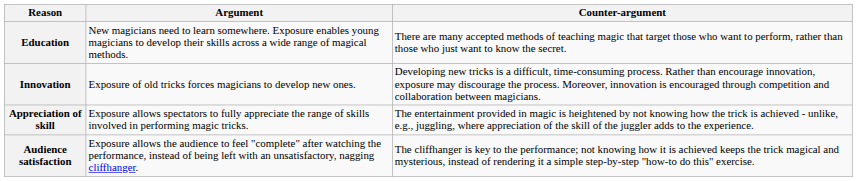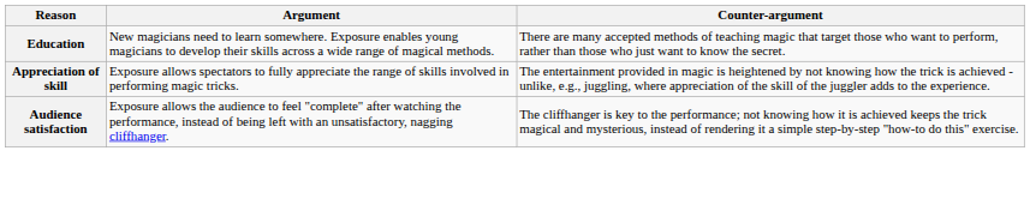 <table class=wikitable>
 <tr>
 <th>Reason</th>
 <th>Argument</th>
 <th>Counter-argument</th>
 </tr>
 <tr>
 <th>Education</th>
 <td>New magicians need to learn somewhere. Exposure enables young magicians to develop their skills across a wide range of magical methods.</td>
 <td>There are many accepted methods of teaching magic that target those who want to perform, rather than those who just want to know the secret.</td>
 </tr>
 <tr>
-<th>Innovation</th>
-<td>Exposure of old tricks forces magicians to develop new ones.</td>
-<td>Developing new tricks is a difficult, time-consuming process. Rather than encourage innovation, exposure may discourage the process. Moreover, innovation is encouraged through competition and collaboration between magicians.</td>
-</tr>
-<tr>
 <th>Appreciation of skill</th>
 <td>Exposure allows spectators to fully appreciate the range of skills involved in performing magic tricks.</td>
 <td>The entertainment provided in magic is heightened by not knowing how the trick is achieved - unlike, e.g., juggling, where appreciation of the skill of the juggler adds to the experience.</td>
 </tr>
 <tr>
 <th>Audience satisfaction</th>
 <td>Exposure allows the audience to feel "complete" after watching the performance, instead of being left with an unsatisfactory, nagging <a href='#'>cliffhanger</a>.</td>
 <td>The cliffhanger is key to the performance; not knowing how it is achieved keeps the trick magical and mysterious, instead of rendering it a simple step-by-step "how-to do this" exercise.</td>
 </tr>
 </table>
